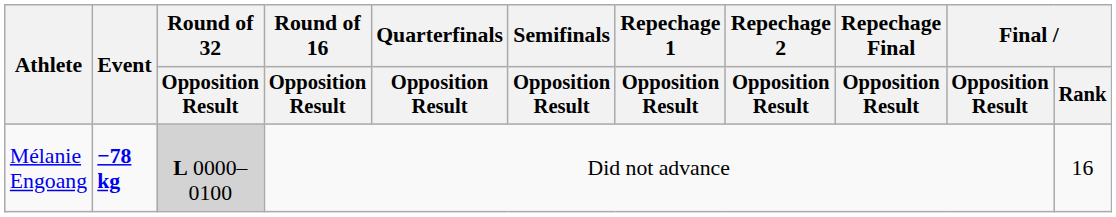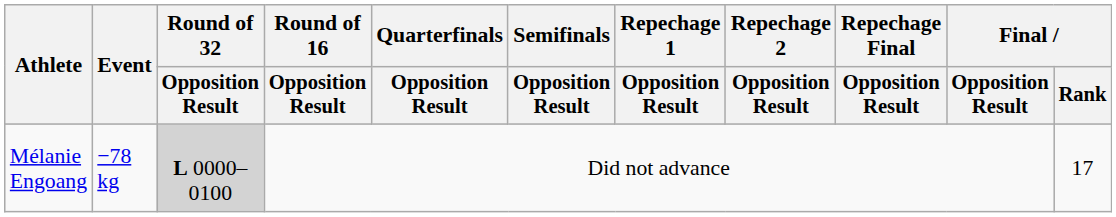 <table class="wikitable" style="font-size:90%">
 <tr>
 <th rowspan="2">Athlete</th>
 <th rowspan="2">Event</th>
 <th>Round of 32</th>
 <th>Round of 16</th>
 <th>Quarterfinals</th>
 <th>Semifinals</th>
 <th>Repechage 1</th>
 <th>Repechage 2</th>
 <th>Repechage Final</th>
 <th colspan=2>Final / </th>
 </tr>
 <tr style="font-size:95%">
 <th>Opposition<br>Result</th>
 <th>Opposition<br>Result</th>
 <th>Opposition<br>Result</th>
 <th>Opposition<br>Result</th>
 <th>Opposition<br>Result</th>
 <th>Opposition<br>Result</th>
 <th>Opposition<br>Result</th>
 <th>Opposition<br>Result</th>
 <th>Rank</th>
 </tr>
 <tr align=center>
 <td align=left><a href='#'>Mélanie Engoang</a></td>
-<td align=left><strong><a href='#'>−78 kg</a></strong></td>
+<td align=left><a href='#'>−78 kg</a></td>
 <td style="background: lightgrey;"><br><strong>L</strong> 0000–0100</td>
 <td colspan=7>Did not advance</td>
-<td>16</td>
+<td>17</td>
 </tr>
 </table>
